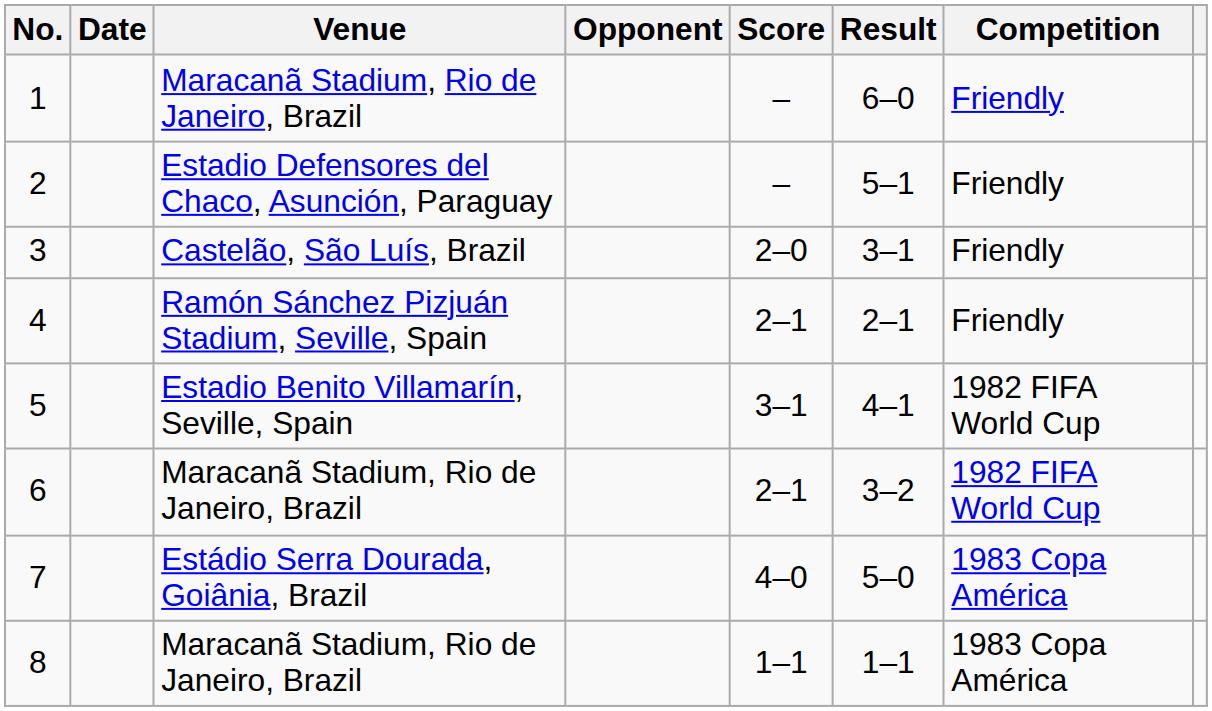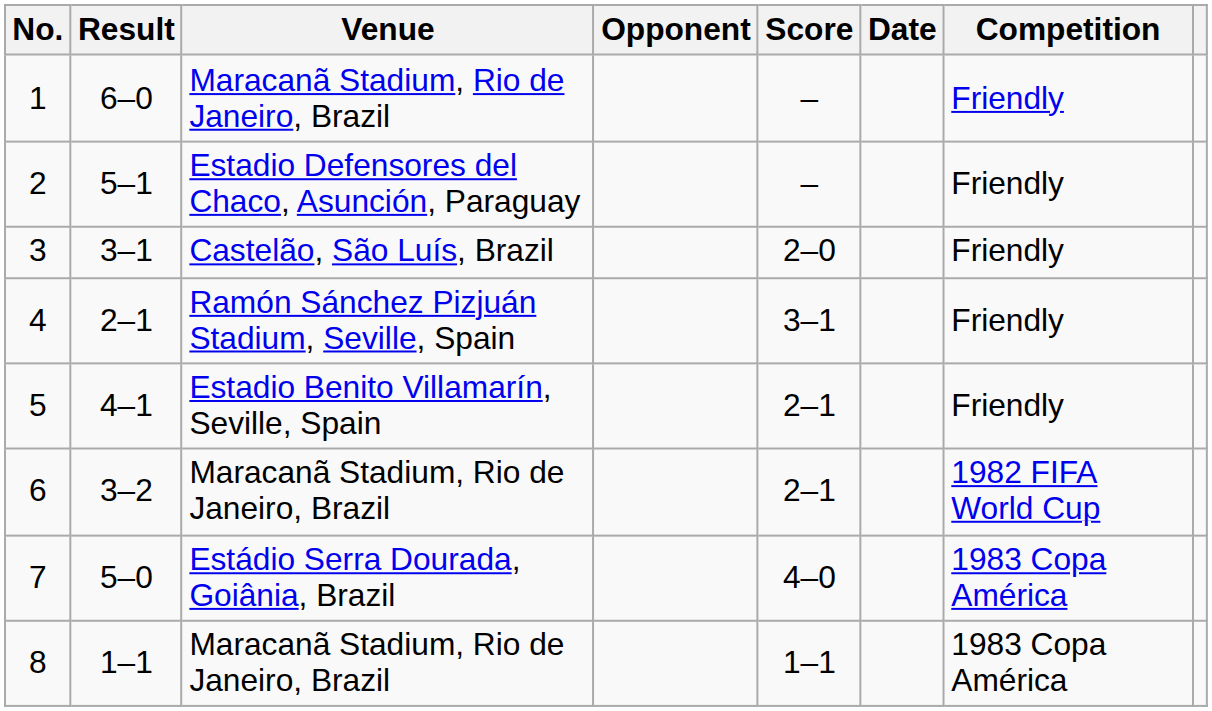 <table class="wikitable sortable">
 <tr>
 <th scope="col">No.</th>
-<th scope="col">Date</th>
+<th scope="col">Result</th>
 <th scope="col">Venue</th>
 <th scope="col">Opponent</th>
 <th scope="col">Score</th>
-<th scope="col">Result</th>
+<th scope="col">Date</th>
 <th scope="col">Competition</th>
 <th scope="col" class="unsortable"></th>
 </tr>
 <tr>
 <td style="text-align:center">1</td>
-<td></td>
+<td style="text-align:center">6–0</td>
 <td><a href='#'>Maracanã Stadium</a>, <a href='#'>Rio de Janeiro</a>, Brazil</td>
 <td></td>
 <td style="text-align:center">–</td>
-<td style="text-align:center">6–0</td>
+<td></td>
 <td><a href='#'>Friendly</a></td>
 <td></td>
 </tr>
 <tr>
 <td style="text-align:center">2</td>
-<td></td>
+<td style="text-align:center">5–1</td>
 <td><a href='#'>Estadio Defensores del Chaco</a>, <a href='#'>Asunción</a>, Paraguay</td>
 <td></td>
 <td style="text-align:center">–</td>
-<td style="text-align:center">5–1</td>
+<td></td>
 <td>Friendly</td>
 <td></td>
 </tr>
 <tr>
 <td style="text-align:center">3</td>
-<td></td>
+<td style="text-align:center">3–1</td>
 <td><a href='#'>Castelão</a>, <a href='#'>São Luís</a>, Brazil</td>
 <td></td>
 <td style="text-align:center">2–0</td>
-<td style="text-align:center">3–1</td>
+<td></td>
 <td>Friendly</td>
 <td></td>
 </tr>
 <tr>
 <td style="text-align:center">4</td>
-<td></td>
+<td style="text-align:center">2–1</td>
 <td><a href='#'>Ramón Sánchez Pizjuán Stadium</a>, <a href='#'>Seville</a>, Spain</td>
 <td></td>
-<td style="text-align:center">2–1</td>
-<td style="text-align:center">2–1</td>
+<td style="text-align:center">3–1</td>
+<td></td>
 <td>Friendly</td>
 <td></td>
 </tr>
 <tr>
 <td style="text-align:center">5</td>
-<td></td>
+<td style="text-align:center">4–1</td>
 <td><a href='#'>Estadio Benito Villamarín</a>, Seville, Spain</td>
 <td></td>
-<td style="text-align:center">3–1</td>
-<td style="text-align:center">4–1</td>
-<td>1982 FIFA World Cup</td>
+<td style="text-align:center">2–1</td>
+<td></td>
+<td>Friendly</td>
 <td></td>
 </tr>
 <tr>
 <td style="text-align:center">6</td>
-<td></td>
+<td style="text-align:center">3–2</td>
 <td>Maracanã Stadium, Rio de Janeiro, Brazil</td>
 <td></td>
 <td style="text-align:center">2–1</td>
-<td style="text-align:center">3–2</td>
+<td></td>
 <td><a href='#'>1982 FIFA World Cup</a></td>
 <td></td>
 </tr>
 <tr>
 <td style="text-align:center">7</td>
-<td></td>
+<td style="text-align:center">5–0</td>
 <td><a href='#'>Estádio Serra Dourada</a>, <a href='#'>Goiânia</a>, Brazil</td>
 <td></td>
 <td style="text-align:center">4–0</td>
-<td style="text-align:center">5–0</td>
+<td></td>
 <td><a href='#'>1983 Copa América</a></td>
 <td></td>
 </tr>
 <tr>
 <td style="text-align:center">8</td>
-<td></td>
+<td style="text-align:center">1–1</td>
 <td>Maracanã Stadium, Rio de Janeiro, Brazil</td>
 <td></td>
 <td style="text-align:center">1–1</td>
-<td style="text-align:center">1–1</td>
+<td></td>
 <td>1983 Copa América</td>
 <td></td>
 </tr>
 </table>
